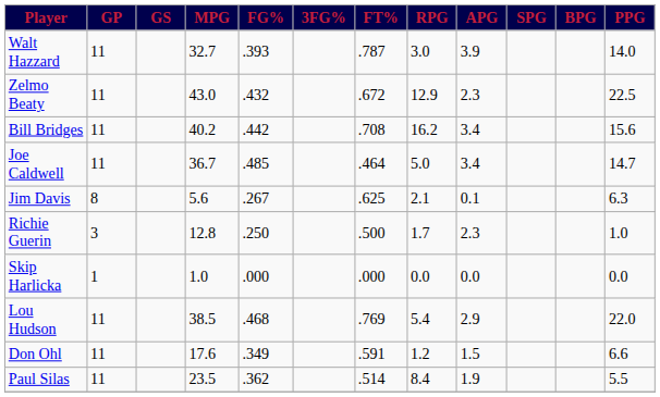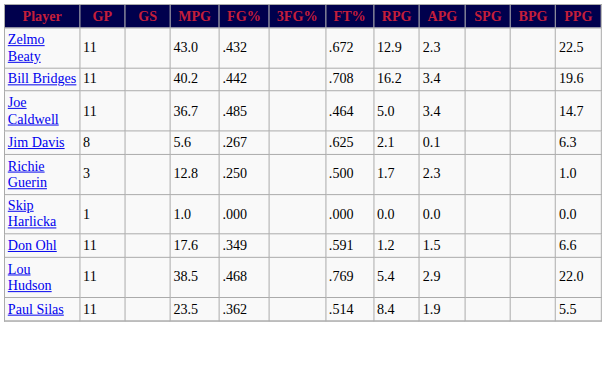 <table class="wikitable sortable" style="font-size: 90%">
 <tr>
 <th style="background:#00004d;color:#C41E3A;" width="10%">Player</th>
 <th style="background:#00004d;color:#C41E3A;" width="6%">GP</th>
 <th style="background:#00004d;color:#C41E3A;" width="6%">GS</th>
 <th style="background:#00004d;color:#C41E3A;" width="6%">MPG</th>
 <th style="background:#00004d;color:#C41E3A;" width="6%">FG%</th>
 <th style="background:#00004d;color:#C41E3A;" width="6%">3FG%</th>
 <th style="background:#00004d;color:#C41E3A;" width="6%">FT%</th>
 <th style="background:#00004d;color:#C41E3A;" width="6%">RPG</th>
 <th style="background:#00004d;color:#C41E3A;" width="6%">APG</th>
 <th style="background:#00004d;color:#C41E3A;" width="6%">SPG</th>
 <th style="background:#00004d;color:#C41E3A;" width="6%">BPG</th>
 <th style="background:#00004d;color:#C41E3A;" width="6%">PPG</th>
-</tr>
-<tr>
-<td><a href='#'>Walt Hazzard</a></td>
-<td>11</td>
-<td></td>
-<td>32.7</td>
-<td>.393</td>
-<td></td>
-<td>.787</td>
-<td>3.0</td>
-<td>3.9</td>
-<td></td>
-<td></td>
-<td>14.0</td>
 </tr>
 <tr>
 <td><a href='#'>Zelmo Beaty</a></td>
 <td>11</td>
 <td></td>
 <td>43.0</td>
 <td>.432</td>
 <td></td>
 <td>.672</td>
 <td>12.9</td>
 <td>2.3</td>
 <td></td>
 <td></td>
 <td>22.5</td>
 </tr>
 <tr>
 <td><a href='#'>Bill Bridges</a></td>
 <td>11</td>
 <td></td>
 <td>40.2</td>
 <td>.442</td>
 <td></td>
 <td>.708</td>
 <td>16.2</td>
 <td>3.4</td>
 <td></td>
 <td></td>
-<td>15.6</td>
+<td>19.6</td>
 </tr>
 <tr>
 <td><a href='#'>Joe Caldwell</a></td>
 <td>11</td>
 <td></td>
 <td>36.7</td>
 <td>.485</td>
 <td></td>
 <td>.464</td>
 <td>5.0</td>
 <td>3.4</td>
 <td></td>
 <td></td>
 <td>14.7</td>
 </tr>
 <tr>
 <td><a href='#'>Jim Davis</a></td>
 <td>8</td>
 <td></td>
 <td>5.6</td>
 <td>.267</td>
 <td></td>
 <td>.625</td>
 <td>2.1</td>
 <td>0.1</td>
 <td></td>
 <td></td>
 <td>6.3</td>
 </tr>
 <tr>
 <td><a href='#'>Richie Guerin</a></td>
 <td>3</td>
 <td></td>
 <td>12.8</td>
 <td>.250</td>
 <td></td>
 <td>.500</td>
 <td>1.7</td>
 <td>2.3</td>
 <td></td>
 <td></td>
 <td>1.0</td>
 </tr>
 <tr>
 <td><a href='#'>Skip Harlicka</a></td>
 <td>1</td>
 <td></td>
 <td>1.0</td>
 <td>.000</td>
 <td></td>
 <td>.000</td>
 <td>0.0</td>
 <td>0.0</td>
 <td></td>
 <td></td>
 <td>0.0</td>
 </tr>
 <tr>
+<td><a href='#'>Don Ohl</a></td>
+<td>11</td>
+<td></td>
+<td>17.6</td>
+<td>.349</td>
+<td></td>
+<td>.591</td>
+<td>1.2</td>
+<td>1.5</td>
+<td></td>
+<td></td>
+<td>6.6</td>
+</tr>
+<tr>
 <td><a href='#'>Lou Hudson</a></td>
 <td>11</td>
 <td></td>
 <td>38.5</td>
 <td>.468</td>
 <td></td>
 <td>.769</td>
 <td>5.4</td>
 <td>2.9</td>
 <td></td>
 <td></td>
 <td>22.0</td>
-</tr>
-<tr>
-<td><a href='#'>Don Ohl</a></td>
-<td>11</td>
-<td></td>
-<td>17.6</td>
-<td>.349</td>
-<td></td>
-<td>.591</td>
-<td>1.2</td>
-<td>1.5</td>
-<td></td>
-<td></td>
-<td>6.6</td>
 </tr>
 <tr>
 <td><a href='#'>Paul Silas</a></td>
 <td>11</td>
 <td></td>
 <td>23.5</td>
 <td>.362</td>
 <td></td>
 <td>.514</td>
 <td>8.4</td>
 <td>1.9</td>
 <td></td>
 <td></td>
 <td>5.5</td>
 </tr>
 <tr>
 </tr>
 </table>
